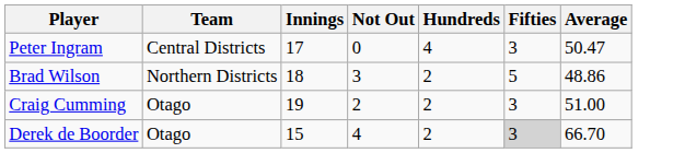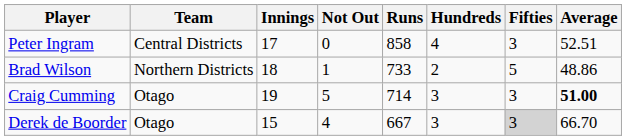 <table class="wikitable sortable">
 <tr>
 <th>Player</th>
 <th>Team</th>
 <th>Innings</th>
 <th>Not Out</th>
+<th>Runs</th>
 <th>Hundreds</th>
 <th>Fifties</th>
 <th>Average</th>
 </tr>
 <tr>
 <td><a href='#'>Peter Ingram</a></td>
 <td>Central Districts</td>
 <td>17</td>
 <td>0</td>
+<td>858</td>
 <td>4</td>
 <td>3</td>
-<td>50.47</td>
+<td>52.51</td>
 </tr>
 <tr>
 <td><a href='#'>Brad Wilson</a></td>
 <td>Northern Districts</td>
 <td>18</td>
-<td>3</td>
+<td>1</td>
+<td>733</td>
 <td>2</td>
 <td>5</td>
 <td>48.86</td>
 </tr>
 <tr>
 <td><a href='#'>Craig Cumming</a></td>
 <td>Otago</td>
 <td>19</td>
-<td>2</td>
-<td>2</td>
+<td>5</td>
+<td>714</td>
 <td>3</td>
-<td>51.00</td>
+<td>3</td>
+<td><strong>51.00</strong></td>
 </tr>
 <tr>
 <td><a href='#'>Derek de Boorder</a></td>
 <td>Otago</td>
 <td>15</td>
 <td>4</td>
-<td>2</td>
+<td>667</td>
+<td>3</td>
 <td style="background: lightgrey;">3</td>
 <td>66.70</td>
 </tr>
 </table>
